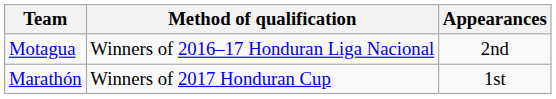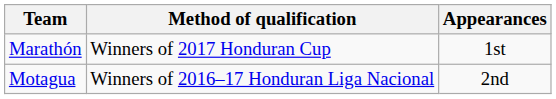 <table class="wikitable">
 <tr>
 <th>Team</th>
 <th>Method of qualification</th>
 <th>Appearances</th>
 </tr>
 <tr>
+<td><a href='#'>Marathón</a></td>
+<td>Winners of <a href='#'>2017 Honduran Cup</a></td>
+<td align=center>1st</td>
+</tr>
+<tr>
 <td><a href='#'>Motagua</a></td>
 <td>Winners of <a href='#'>2016–17 Honduran Liga Nacional</a></td>
 <td align=center>2nd</td>
 </tr>
-<tr>
-<td><a href='#'>Marathón</a></td>
-<td>Winners of <a href='#'>2017 Honduran Cup</a></td>
-<td align=center>1st</td>
-</tr>
 </table>
